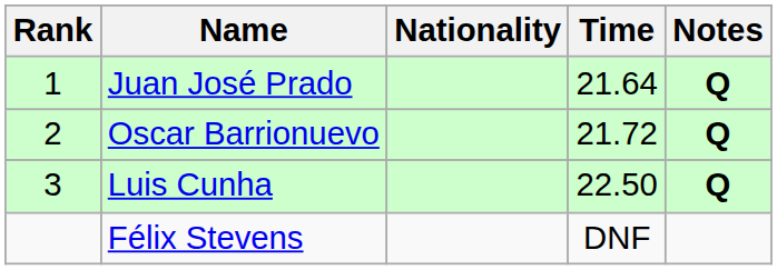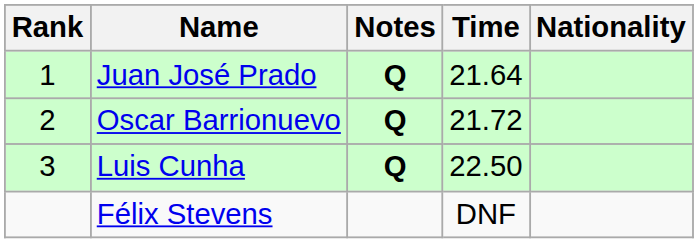 <table class="wikitable sortable" style="text-align:center">
 <tr>
 <th>Rank</th>
 <th>Name</th>
+<th>Notes</th>
+<th>Time</th>
 <th>Nationality</th>
-<th>Time</th>
-<th>Notes</th>
 </tr>
 <tr bgcolor=ccffcc>
 <td align=center>1</td>
 <td align=left><a href='#'>Juan José Prado</a></td>
+<td><strong>Q</strong></td>
+<td>21.64</td>
 <td align=left></td>
-<td>21.64</td>
-<td><strong>Q</strong></td>
 </tr>
 <tr bgcolor=ccffcc>
 <td align=center>2</td>
 <td align=left><a href='#'>Oscar Barrionuevo</a></td>
+<td><strong>Q</strong></td>
+<td>21.72</td>
 <td align=left></td>
-<td>21.72</td>
-<td><strong>Q</strong></td>
 </tr>
 <tr bgcolor=ccffcc>
 <td align=center>3</td>
 <td align=left><a href='#'>Luis Cunha</a></td>
+<td><strong>Q</strong></td>
+<td>22.50</td>
 <td align=left></td>
-<td>22.50</td>
-<td><strong>Q</strong></td>
 </tr>
 <tr>
 <td align=center></td>
 <td align=left><a href='#'>Félix Stevens</a></td>
+<td></td>
+<td>DNF</td>
 <td align=left></td>
-<td>DNF</td>
-<td></td>
 </tr>
 </table>
